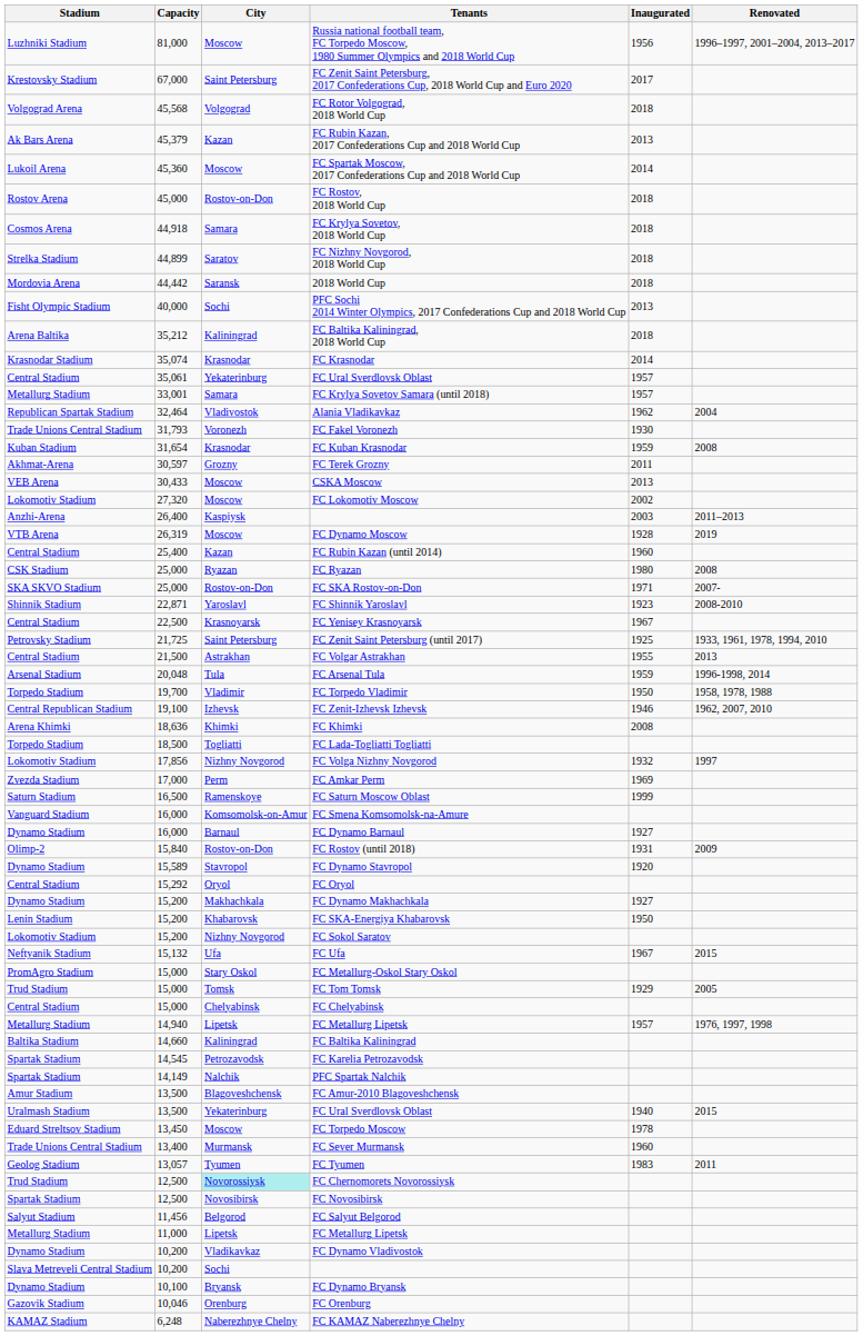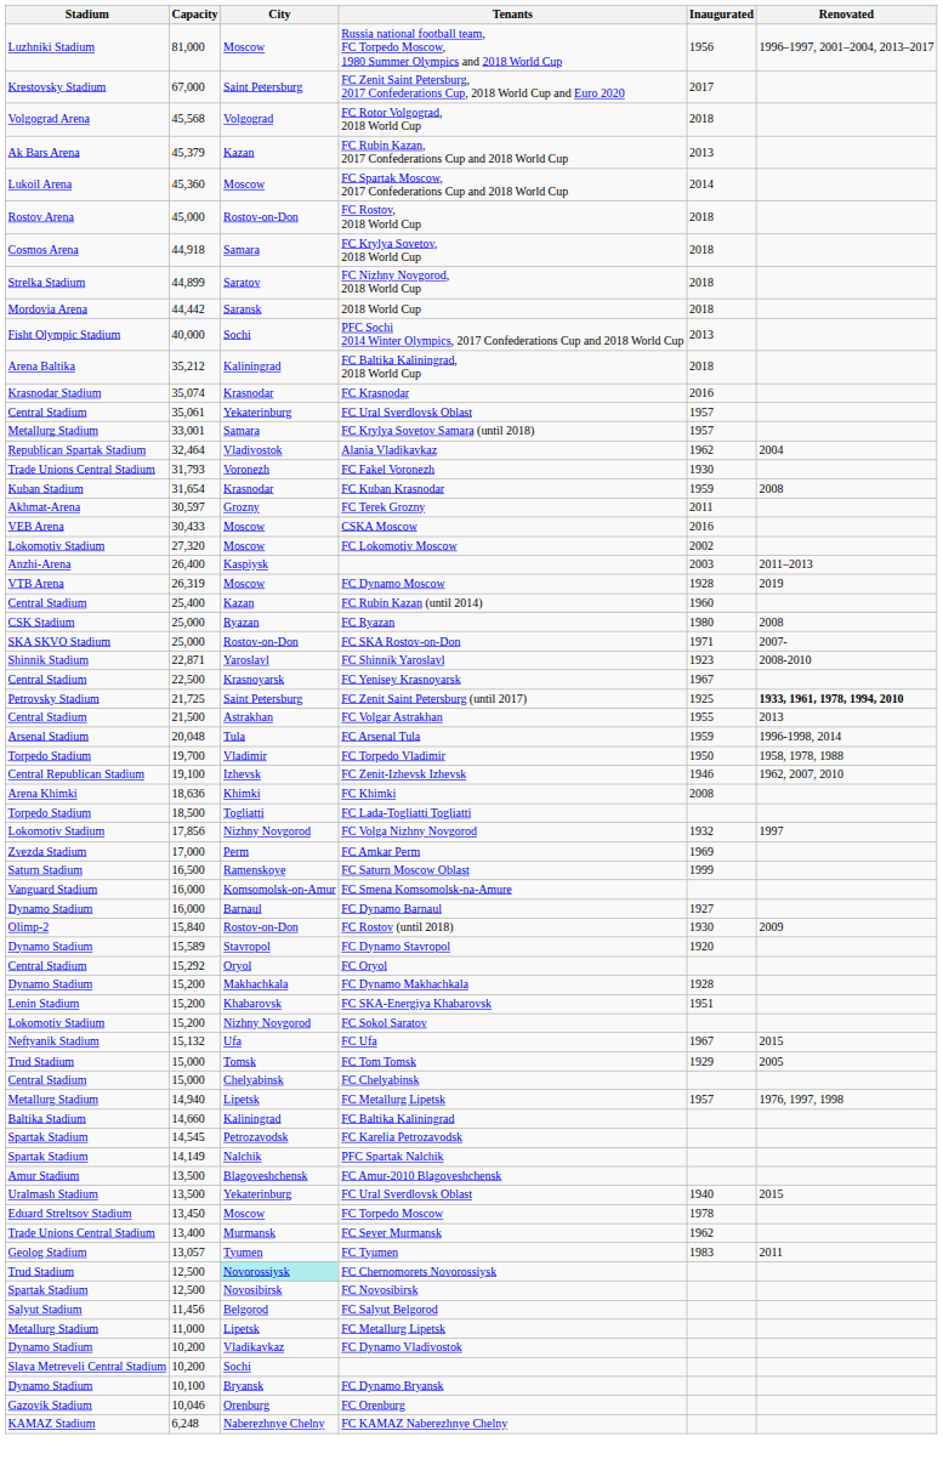 <table class="wikitable sortable">
 <tr>
 <th>Stadium</th>
 <th>Capacity</th>
 <th>City</th>
 <th>Tenants</th>
 <th>Inaugurated</th>
 <th>Renovated</th>
 </tr>
 <tr>
 <td><a href='#'>Luzhniki Stadium</a></td>
 <td>81,000 </td>
 <td><a href='#'>Moscow</a></td>
 <td><a href='#'>Russia national football team</a>,<br><a href='#'>FC Torpedo Moscow</a>,<br><a href='#'>1980 Summer Olympics</a> and <a href='#'>2018 World Cup</a></td>
 <td>1956</td>
 <td>1996–1997, 2001–2004, 2013–2017</td>
 </tr>
 <tr>
 <td><a href='#'>Krestovsky Stadium</a></td>
 <td>67,000</td>
 <td><a href='#'>Saint Petersburg</a></td>
 <td><a href='#'>FC Zenit Saint Petersburg</a>,<br><a href='#'>2017 Confederations Cup</a>, 2018 World Cup and <a href='#'>Euro 2020</a></td>
 <td>2017</td>
 <td></td>
 </tr>
 <tr>
 <td><a href='#'>Volgograd Arena</a></td>
 <td>45,568</td>
 <td><a href='#'>Volgograd</a></td>
 <td><a href='#'>FC Rotor Volgograd</a>,<br>2018 World Cup</td>
 <td>2018</td>
 <td></td>
 </tr>
 <tr>
 <td><a href='#'>Ak Bars Arena</a></td>
 <td>45,379</td>
 <td><a href='#'>Kazan</a></td>
 <td><a href='#'>FC Rubin Kazan</a>,<br>2017 Confederations Cup and 2018 World Cup</td>
 <td>2013</td>
 <td></td>
 </tr>
 <tr>
 <td><a href='#'>Lukoil Arena</a></td>
 <td>45,360</td>
 <td><a href='#'>Moscow</a></td>
 <td><a href='#'>FC Spartak Moscow</a>,<br>2017 Confederations Cup and 2018 World Cup</td>
 <td>2014</td>
 <td></td>
 </tr>
 <tr>
 <td><a href='#'>Rostov Arena</a></td>
 <td>45,000</td>
 <td><a href='#'>Rostov-on-Don</a></td>
 <td><a href='#'>FC Rostov</a>,<br>2018 World Cup</td>
 <td>2018</td>
 <td></td>
 </tr>
 <tr>
 <td><a href='#'>Cosmos Arena</a></td>
 <td>44,918</td>
 <td><a href='#'>Samara</a></td>
 <td><a href='#'>FC Krylya Sovetov</a>,<br>2018 World Cup</td>
 <td>2018</td>
 <td></td>
 </tr>
 <tr>
 <td><a href='#'>Strelka Stadium</a></td>
 <td>44,899</td>
 <td><a href='#'>Saratov</a></td>
 <td><a href='#'>FC Nizhny Novgorod</a>,<br>2018 World Cup</td>
 <td>2018</td>
 <td></td>
 </tr>
 <tr>
 <td><a href='#'>Mordovia Arena</a></td>
 <td>44,442</td>
 <td><a href='#'>Saransk</a></td>
 <td>2018 World Cup</td>
 <td>2018</td>
 <td></td>
 </tr>
 <tr>
 <td><a href='#'>Fisht Olympic Stadium</a></td>
 <td>40,000</td>
 <td><a href='#'>Sochi</a></td>
 <td><a href='#'>PFC Sochi</a><br><a href='#'>2014 Winter Olympics</a>, 2017 Confederations Cup and 2018 World Cup</td>
 <td>2013</td>
 <td></td>
 </tr>
 <tr>
 <td><a href='#'>Arena Baltika</a></td>
 <td>35,212</td>
 <td><a href='#'>Kaliningrad</a></td>
 <td><a href='#'>FC Baltika Kaliningrad</a>,<br>2018 World Cup</td>
 <td>2018</td>
 <td></td>
 </tr>
 <tr>
 <td><a href='#'>Krasnodar Stadium</a></td>
 <td>35,074</td>
 <td><a href='#'>Krasnodar</a></td>
 <td><a href='#'>FC Krasnodar</a></td>
-<td>2014</td>
+<td>2016</td>
 <td></td>
 </tr>
 <tr>
 <td><a href='#'>Central Stadium</a></td>
 <td>35,061</td>
 <td><a href='#'>Yekaterinburg</a></td>
 <td><a href='#'>FC Ural Sverdlovsk Oblast</a></td>
 <td>1957</td>
 <td></td>
 </tr>
 <tr>
 <td><a href='#'>Metallurg Stadium</a></td>
 <td>33,001</td>
 <td><a href='#'>Samara</a></td>
 <td><a href='#'>FC Krylya Sovetov Samara</a> (until 2018)</td>
 <td>1957</td>
 <td></td>
 </tr>
 <tr>
 <td><a href='#'>Republican Spartak Stadium</a></td>
 <td>32,464</td>
 <td><a href='#'>Vladivostok</a></td>
 <td><a href='#'>Alania Vladikavkaz</a></td>
 <td>1962</td>
 <td>2004</td>
 </tr>
 <tr>
 <td><a href='#'>Trade Unions Central Stadium</a></td>
 <td>31,793</td>
 <td><a href='#'>Voronezh</a></td>
 <td><a href='#'>FC Fakel Voronezh</a></td>
 <td>1930</td>
 <td></td>
 </tr>
 <tr>
 <td><a href='#'>Kuban Stadium</a></td>
 <td>31,654</td>
 <td><a href='#'>Krasnodar</a></td>
 <td><a href='#'>FC Kuban Krasnodar</a></td>
 <td>1959</td>
 <td>2008</td>
 </tr>
 <tr>
 <td><a href='#'>Akhmat-Arena</a></td>
 <td>30,597</td>
 <td><a href='#'>Grozny</a></td>
 <td><a href='#'>FC Terek Grozny</a></td>
 <td>2011</td>
 <td></td>
 </tr>
 <tr>
 <td><a href='#'>VEB Arena</a></td>
 <td>30,433</td>
 <td><a href='#'>Moscow</a></td>
 <td><a href='#'>CSKA Moscow</a></td>
-<td>2013</td>
+<td>2016</td>
 <td></td>
 </tr>
 <tr>
 <td><a href='#'>Lokomotiv Stadium</a></td>
 <td>27,320</td>
 <td><a href='#'>Moscow</a></td>
 <td><a href='#'>FC Lokomotiv Moscow</a></td>
 <td>2002</td>
 <td></td>
 </tr>
 <tr>
 <td><a href='#'>Anzhi-Arena</a></td>
 <td>26,400</td>
 <td><a href='#'>Kaspiysk</a></td>
 <td></td>
 <td>2003</td>
 <td>2011–2013</td>
 </tr>
 <tr>
 <td><a href='#'>VTB Arena</a></td>
 <td>26,319</td>
 <td><a href='#'>Moscow</a></td>
 <td><a href='#'>FC Dynamo Moscow</a></td>
 <td>1928</td>
 <td>2019</td>
 </tr>
 <tr>
 <td><a href='#'>Central Stadium</a></td>
 <td>25,400</td>
 <td><a href='#'>Kazan</a></td>
 <td><a href='#'>FC Rubin Kazan</a> (until 2014)</td>
 <td>1960</td>
 <td></td>
 </tr>
 <tr>
 <td><a href='#'>CSK Stadium</a></td>
 <td>25,000</td>
 <td><a href='#'>Ryazan</a></td>
 <td><a href='#'>FC Ryazan</a></td>
 <td>1980</td>
 <td>2008</td>
 </tr>
 <tr>
 <td><a href='#'>SKA SKVO Stadium</a></td>
 <td>25,000</td>
 <td><a href='#'>Rostov-on-Don</a></td>
 <td><a href='#'>FC SKA Rostov-on-Don</a></td>
 <td>1971</td>
 <td>2007-</td>
 </tr>
 <tr>
 <td><a href='#'>Shinnik Stadium</a></td>
 <td>22,871</td>
 <td><a href='#'>Yaroslavl</a></td>
 <td><a href='#'>FC Shinnik Yaroslavl</a></td>
 <td>1923</td>
 <td>2008-2010</td>
 </tr>
 <tr>
 <td><a href='#'>Central Stadium</a></td>
 <td>22,500</td>
 <td><a href='#'>Krasnoyarsk</a></td>
 <td><a href='#'>FC Yenisey Krasnoyarsk</a></td>
 <td>1967</td>
 <td></td>
 </tr>
 <tr>
 <td><a href='#'>Petrovsky Stadium</a></td>
 <td>21,725</td>
 <td><a href='#'>Saint Petersburg</a></td>
 <td><a href='#'>FC Zenit Saint Petersburg</a> (until 2017)</td>
 <td>1925</td>
-<td>1933, 1961, 1978, 1994, 2010</td>
+<td><strong>1933, 1961, 1978, 1994, 2010</strong></td>
 </tr>
 <tr>
 <td><a href='#'>Central Stadium</a></td>
 <td>21,500</td>
 <td><a href='#'>Astrakhan</a></td>
 <td><a href='#'>FC Volgar Astrakhan</a></td>
 <td>1955</td>
 <td>2013</td>
 </tr>
 <tr>
 <td><a href='#'>Arsenal Stadium</a></td>
 <td>20,048</td>
 <td><a href='#'>Tula</a></td>
 <td><a href='#'>FC Arsenal Tula</a></td>
 <td>1959</td>
 <td>1996-1998, 2014</td>
 </tr>
 <tr>
 <td><a href='#'>Torpedo Stadium</a></td>
 <td>19,700</td>
 <td><a href='#'>Vladimir</a></td>
 <td><a href='#'>FC Torpedo Vladimir</a></td>
 <td>1950</td>
 <td>1958, 1978, 1988</td>
 </tr>
 <tr>
 <td><a href='#'>Central Republican Stadium</a></td>
 <td>19,100</td>
 <td><a href='#'>Izhevsk</a></td>
 <td><a href='#'>FC Zenit-Izhevsk Izhevsk</a></td>
 <td>1946</td>
 <td>1962, 2007, 2010</td>
 </tr>
 <tr>
 <td><a href='#'>Arena Khimki</a></td>
 <td>18,636</td>
 <td><a href='#'>Khimki</a></td>
 <td><a href='#'>FC Khimki</a></td>
 <td>2008</td>
 <td></td>
 </tr>
 <tr>
 <td><a href='#'>Torpedo Stadium</a></td>
 <td>18,500</td>
 <td><a href='#'>Togliatti</a></td>
 <td><a href='#'>FC Lada-Togliatti Togliatti</a></td>
 <td></td>
 <td></td>
 </tr>
 <tr>
 <td><a href='#'>Lokomotiv Stadium</a></td>
 <td>17,856</td>
 <td><a href='#'>Nizhny Novgorod</a></td>
 <td><a href='#'>FC Volga Nizhny Novgorod</a></td>
 <td>1932</td>
 <td>1997</td>
 </tr>
 <tr>
 <td><a href='#'>Zvezda Stadium</a></td>
 <td>17,000</td>
 <td><a href='#'>Perm</a></td>
 <td><a href='#'>FC Amkar Perm</a></td>
 <td>1969</td>
 <td></td>
 </tr>
 <tr>
 <td><a href='#'>Saturn Stadium</a></td>
 <td>16,500</td>
 <td><a href='#'>Ramenskoye</a></td>
 <td><a href='#'>FC Saturn Moscow Oblast</a></td>
 <td>1999</td>
 <td></td>
 </tr>
 <tr>
 <td><a href='#'>Vanguard Stadium</a></td>
 <td>16,000</td>
 <td><a href='#'>Komsomolsk-on-Amur</a></td>
 <td><a href='#'>FC Smena Komsomolsk-na-Amure</a></td>
 <td></td>
 <td></td>
 </tr>
 <tr>
 <td><a href='#'>Dynamo Stadium</a></td>
 <td>16,000</td>
 <td><a href='#'>Barnaul</a></td>
 <td><a href='#'>FC Dynamo Barnaul</a></td>
 <td>1927</td>
 <td></td>
 </tr>
 <tr>
 <td><a href='#'>Olimp-2</a></td>
 <td>15,840</td>
 <td><a href='#'>Rostov-on-Don</a></td>
 <td><a href='#'>FC Rostov</a> (until 2018)</td>
-<td>1931</td>
+<td>1930</td>
 <td>2009</td>
 </tr>
 <tr>
 <td><a href='#'>Dynamo Stadium</a></td>
 <td>15,589</td>
 <td><a href='#'>Stavropol</a></td>
 <td><a href='#'>FC Dynamo Stavropol</a></td>
 <td>1920</td>
 <td></td>
 </tr>
 <tr>
 <td><a href='#'>Central Stadium</a></td>
 <td>15,292</td>
 <td><a href='#'>Oryol</a></td>
 <td><a href='#'>FC Oryol</a></td>
 <td></td>
 <td></td>
 </tr>
 <tr>
 <td><a href='#'>Dynamo Stadium</a></td>
 <td>15,200</td>
 <td><a href='#'>Makhachkala</a></td>
 <td><a href='#'>FC Dynamo Makhachkala</a></td>
-<td>1927</td>
+<td>1928</td>
 <td></td>
 </tr>
 <tr>
 <td><a href='#'>Lenin Stadium</a></td>
 <td>15,200</td>
 <td><a href='#'>Khabarovsk</a></td>
 <td><a href='#'>FC SKA-Energiya Khabarovsk</a></td>
-<td>1950</td>
+<td>1951</td>
 <td></td>
 </tr>
 <tr>
 <td><a href='#'>Lokomotiv Stadium</a></td>
 <td>15,200</td>
 <td><a href='#'>Nizhny Novgorod</a></td>
 <td><a href='#'>FC Sokol Saratov</a></td>
 <td></td>
 <td></td>
 </tr>
 <tr>
 <td><a href='#'>Neftyanik Stadium</a></td>
 <td>15,132</td>
 <td><a href='#'>Ufa</a></td>
 <td><a href='#'>FC Ufa</a></td>
 <td>1967</td>
 <td>2015</td>
-</tr>
-<tr>
-<td><a href='#'>PromAgro Stadium</a></td>
-<td>15,000</td>
-<td><a href='#'>Stary Oskol</a></td>
-<td><a href='#'>FC Metallurg-Oskol Stary Oskol</a></td>
-<td></td>
-<td></td>
 </tr>
 <tr>
 <td><a href='#'>Trud Stadium</a></td>
 <td>15,000</td>
 <td><a href='#'>Tomsk</a></td>
 <td><a href='#'>FC Tom Tomsk</a></td>
 <td>1929</td>
 <td>2005</td>
 </tr>
 <tr>
 <td><a href='#'>Central Stadium</a></td>
 <td>15,000</td>
 <td><a href='#'>Chelyabinsk</a></td>
 <td><a href='#'>FC Chelyabinsk</a></td>
 <td></td>
 <td></td>
 </tr>
 <tr>
 <td><a href='#'>Metallurg Stadium</a></td>
 <td>14,940</td>
 <td><a href='#'>Lipetsk</a></td>
 <td><a href='#'>FC Metallurg Lipetsk</a></td>
 <td>1957</td>
 <td>1976, 1997, 1998</td>
 </tr>
 <tr>
 <td><a href='#'>Baltika Stadium</a></td>
 <td>14,660</td>
 <td><a href='#'>Kaliningrad</a></td>
 <td><a href='#'>FC Baltika Kaliningrad</a></td>
 <td></td>
 <td></td>
 </tr>
 <tr>
 <td><a href='#'>Spartak Stadium</a></td>
 <td>14,545</td>
 <td><a href='#'>Petrozavodsk</a></td>
 <td><a href='#'>FC Karelia Petrozavodsk</a></td>
 <td></td>
 <td></td>
 </tr>
 <tr>
 <td><a href='#'>Spartak Stadium</a></td>
 <td>14,149</td>
 <td><a href='#'>Nalchik</a></td>
 <td><a href='#'>PFC Spartak Nalchik</a></td>
 <td></td>
 <td></td>
 </tr>
 <tr>
 <td><a href='#'>Amur Stadium</a></td>
 <td>13,500</td>
 <td><a href='#'>Blagoveshchensk</a></td>
 <td><a href='#'>FC Amur-2010 Blagoveshchensk</a></td>
 <td></td>
 <td></td>
 </tr>
 <tr>
 <td><a href='#'>Uralmash Stadium</a></td>
 <td>13,500</td>
 <td><a href='#'>Yekaterinburg</a></td>
 <td><a href='#'>FC Ural Sverdlovsk Oblast</a></td>
 <td>1940</td>
 <td>2015</td>
 </tr>
 <tr>
 <td><a href='#'>Eduard Streltsov Stadium</a></td>
 <td>13,450</td>
 <td><a href='#'>Moscow</a></td>
 <td><a href='#'>FC Torpedo Moscow</a></td>
 <td>1978</td>
 <td></td>
 </tr>
 <tr>
 <td><a href='#'>Trade Unions Central Stadium</a></td>
 <td>13,400</td>
 <td><a href='#'>Murmansk</a></td>
 <td><a href='#'>FC Sever Murmansk</a></td>
-<td>1960</td>
+<td>1962</td>
 <td></td>
 </tr>
 <tr>
 <td><a href='#'>Geolog Stadium</a></td>
 <td>13,057</td>
 <td><a href='#'>Tyumen</a></td>
 <td><a href='#'>FC Tyumen</a></td>
 <td>1983</td>
 <td>2011</td>
 </tr>
 <tr>
 <td><a href='#'>Trud Stadium</a></td>
 <td>12,500</td>
 <td style="background: paleturquoise;"><a href='#'>Novorossiysk</a></td>
 <td><a href='#'>FC Chernomorets Novorossiysk</a></td>
 <td></td>
 <td></td>
 </tr>
 <tr>
 <td><a href='#'>Spartak Stadium</a></td>
 <td>12,500</td>
 <td><a href='#'>Novosibirsk</a></td>
 <td><a href='#'>FC Novosibirsk</a></td>
 <td></td>
 </tr>
 <tr>
 <td><a href='#'>Salyut Stadium</a></td>
 <td>11,456</td>
 <td><a href='#'>Belgorod</a></td>
 <td><a href='#'>FC Salyut Belgorod</a></td>
 <td></td>
 <td></td>
 </tr>
 <tr>
 <td><a href='#'>Metallurg Stadium</a></td>
 <td>11,000</td>
 <td><a href='#'>Lipetsk</a></td>
 <td><a href='#'>FC Metallurg Lipetsk</a></td>
 <td></td>
 <td></td>
 </tr>
 <tr>
 <td><a href='#'>Dynamo Stadium</a></td>
 <td>10,200</td>
 <td><a href='#'>Vladikavkaz</a></td>
 <td><a href='#'>FC Dynamo Vladivostok</a></td>
 <td></td>
 <td></td>
 </tr>
 <tr>
 <td><a href='#'>Slava Metreveli Central Stadium</a></td>
 <td>10,200</td>
 <td><a href='#'>Sochi</a></td>
 <td></td>
 <td></td>
 <td></td>
 </tr>
 <tr>
 <td><a href='#'>Dynamo Stadium</a></td>
 <td>10,100</td>
 <td><a href='#'>Bryansk</a></td>
 <td><a href='#'>FC Dynamo Bryansk</a></td>
 <td></td>
 <td></td>
 </tr>
 <tr>
 <td><a href='#'>Gazovik Stadium</a></td>
 <td>10,046</td>
 <td><a href='#'>Orenburg</a></td>
 <td><a href='#'>FC Orenburg</a></td>
 <td></td>
 <td></td>
 </tr>
 <tr>
 <td><a href='#'>KAMAZ Stadium</a></td>
 <td>6,248</td>
 <td><a href='#'>Naberezhnye Chelny</a></td>
 <td><a href='#'>FC KAMAZ Naberezhnye Chelny</a></td>
 <td></td>
 <td></td>
 </tr>
 </table>
